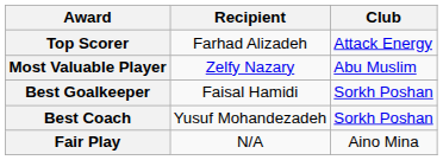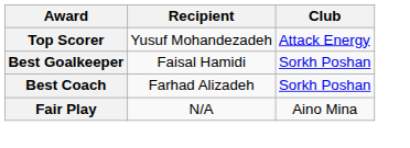 <table class="wikitable" style="text-align:center">
 <tr>
 <th>Award</th>
 <th>Recipient</th>
 <th>Club</th>
 </tr>
 <tr>
 <th>Top Scorer</th>
-<td align="center">Farhad Alizadeh</td>
+<td>Yusuf Mohandezadeh</td>
 <td align="left"><a href='#'>Attack Energy</a></td>
-</tr>
-<tr>
-<th>Most Valuable Player</th>
-<td align="center"><a href='#'>Zelfy Nazary</a></td>
-<td align="left"><a href='#'>Abu Muslim</a></td>
 </tr>
 <tr>
 <th>Best Goalkeeper</th>
 <td align="center">Faisal Hamidi</td>
 <td align="left"><a href='#'>Sorkh Poshan</a></td>
 </tr>
 <tr>
 <th>Best Coach</th>
-<td>Yusuf Mohandezadeh</td>
+<td align="center">Farhad Alizadeh</td>
 <td><a href='#'>Sorkh Poshan</a></td>
 </tr>
 <tr>
 <th>Fair Play</th>
 <td>N/A</td>
 <td>Aino Mina</td>
 </tr>
 </table>
